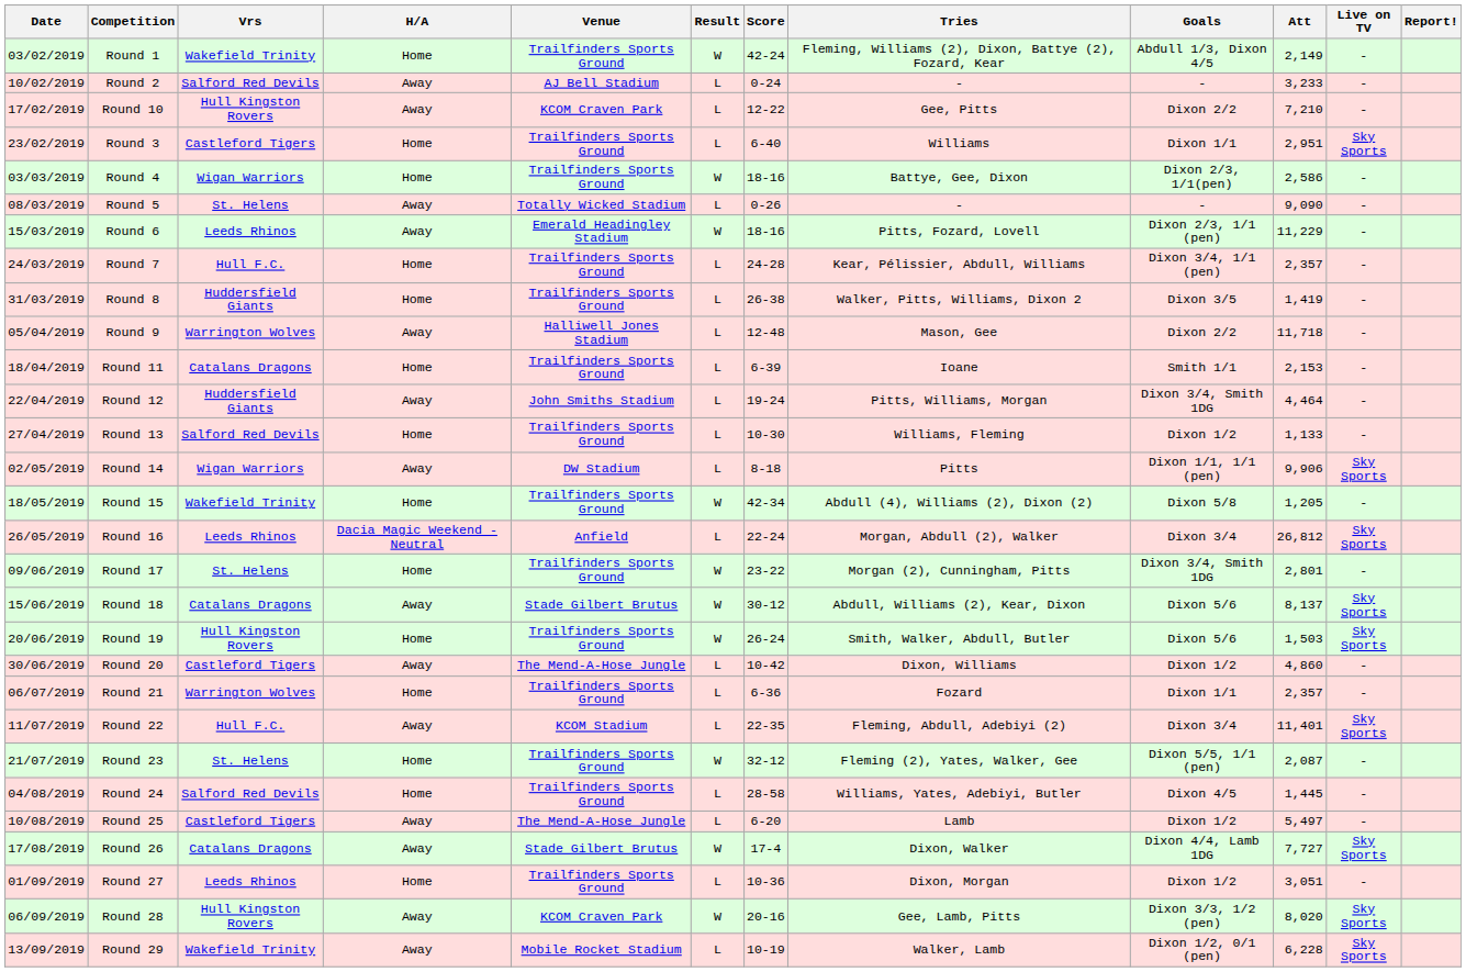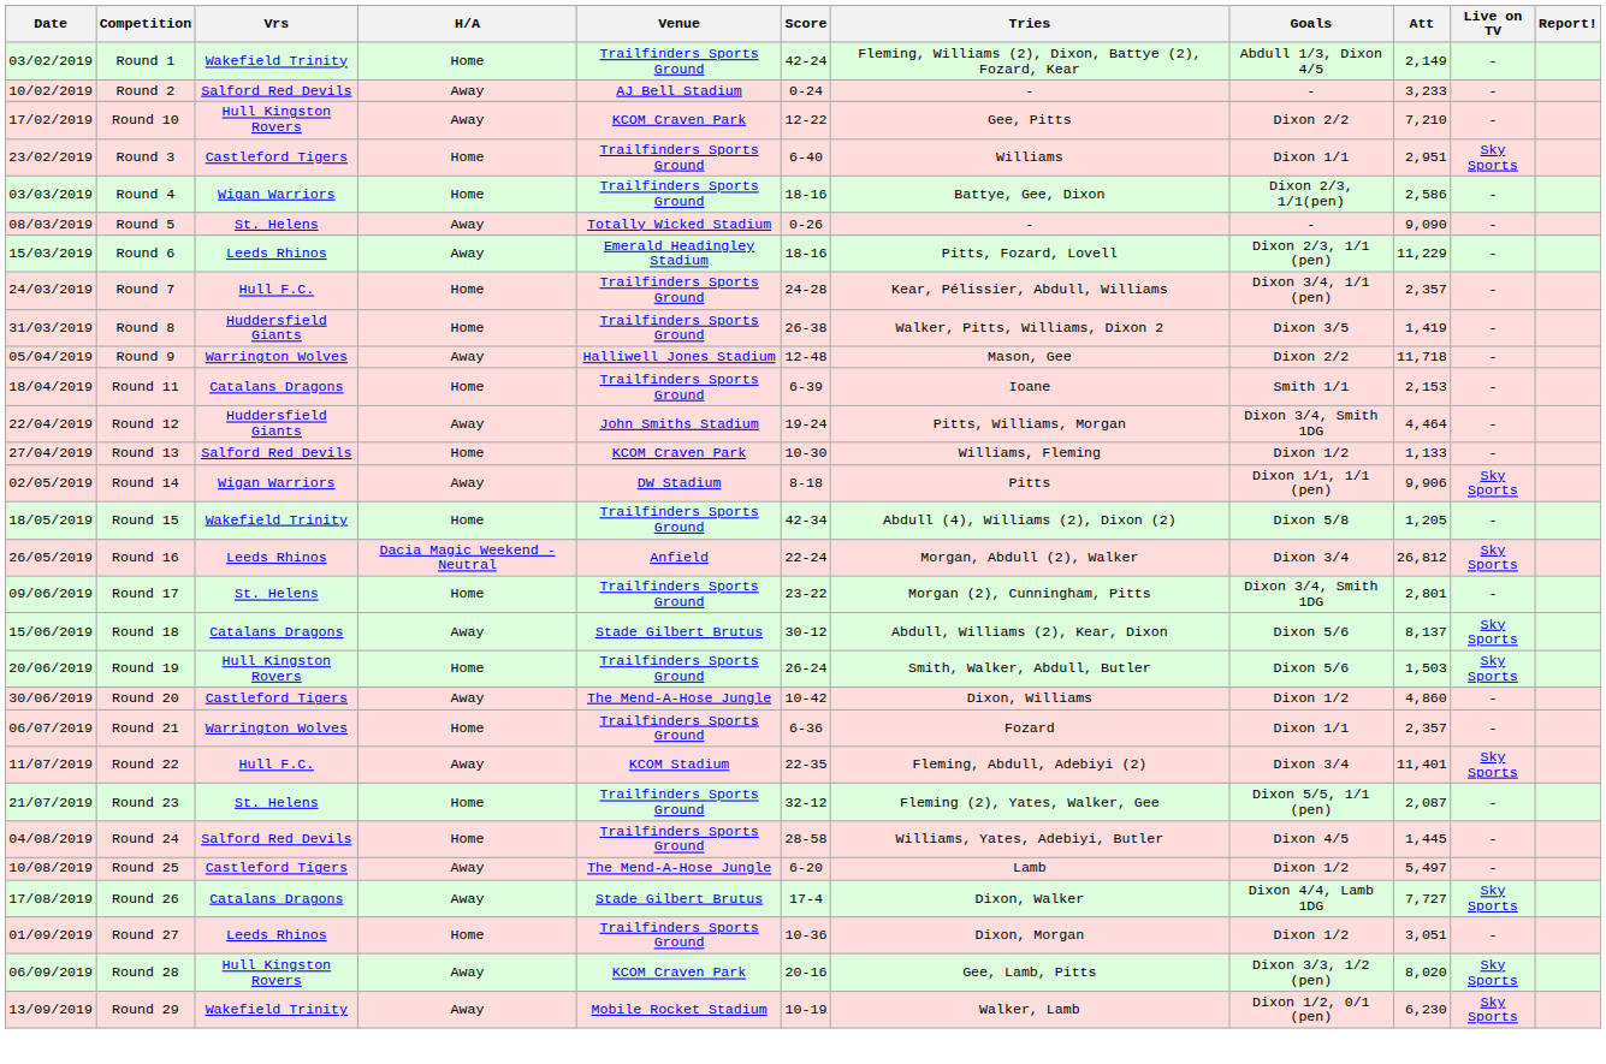 <table class="wikitable" style="font-size:85%;" width="100%">
 <tr>
 <th>Date</th>
 <th>Competition</th>
 <th>Vrs</th>
 <th>H/A</th>
 <th>Venue</th>
-<th>Result</th>
 <th>Score</th>
 <th>Tries</th>
 <th>Goals</th>
 <th>Att</th>
 <th>Live on TV</th>
 <th>Report!</th>
 </tr>
 <tr style="background:#ddffdd;" width=20 | >
 <td align=center>03/02/2019</td>
 <td align=center>Round 1</td>
 <td align=center><a href='#'>Wakefield Trinity</a></td>
 <td align=center>Home</td>
 <td align=center><a href='#'>Trailfinders Sports Ground</a></td>
-<td align=center>W</td>
 <td align=center>42-24</td>
 <td align=center>Fleming, Williams (2), Dixon, Battye (2), Fozard, Kear</td>
 <td align=center>Abdull 1/3, Dixon 4/5</td>
 <td align=right>2,149</td>
 <td align=center>-</td>
 <td align=center> </td>
 </tr>
 <tr style="background:#ffdddd;" width=20 | >
 <td align=center>10/02/2019</td>
 <td align=center>Round 2</td>
 <td align=center> <a href='#'>Salford Red Devils</a></td>
 <td align=center>Away</td>
 <td align=center><a href='#'>AJ Bell Stadium</a></td>
-<td align=center>L</td>
 <td align=center>0-24</td>
 <td align=center>-</td>
 <td align=center>-</td>
 <td align=right>3,233</td>
 <td align=center>-</td>
 <td align=center> </td>
 </tr>
 <tr style="background:#ffdddd;" width=20 | >
 <td align=center>17/02/2019</td>
 <td align=center>Round 10</td>
 <td align=center> <a href='#'>Hull Kingston Rovers</a></td>
 <td align=center>Away</td>
 <td align=center><a href='#'>KCOM Craven Park</a></td>
-<td align=center>L</td>
 <td align=center>12-22</td>
 <td align=center>Gee, Pitts</td>
 <td align=center>Dixon 2/2</td>
 <td align=right>7,210</td>
 <td align=center>-</td>
 <td align=center></td>
 </tr>
 <tr style="background:#ffdddd;" width=20 | >
 <td align=center>23/02/2019</td>
 <td align=center>Round 3</td>
 <td align=center> <a href='#'>Castleford Tigers</a></td>
 <td align=center>Home</td>
 <td align=center><a href='#'>Trailfinders Sports Ground</a></td>
-<td align=center>L</td>
 <td align=center>6-40</td>
 <td align=center>Williams</td>
 <td align=center>Dixon 1/1</td>
 <td align=right>2,951</td>
 <td align=center><a href='#'>Sky Sports</a></td>
 <td align=center> </td>
 </tr>
 <tr style="background:#ddffdd;" width=20 | >
 <td align=center>03/03/2019</td>
 <td align=center>Round 4</td>
 <td align=center> <a href='#'>Wigan Warriors</a></td>
 <td align=center>Home</td>
 <td align=center><a href='#'>Trailfinders Sports Ground</a></td>
-<td align=center>W</td>
 <td align=center>18-16</td>
 <td align=center>Battye, Gee, Dixon</td>
 <td align=center>Dixon 2/3, 1/1(pen)</td>
 <td align=right>2,586</td>
 <td align=center>-</td>
 <td align=center> </td>
 </tr>
 <tr style="background:#ffdddd;" width=20 | >
 <td align=center>08/03/2019</td>
 <td align=center>Round 5</td>
 <td align=center> <a href='#'>St. Helens</a></td>
 <td align=center>Away</td>
 <td align=center><a href='#'>Totally Wicked Stadium</a></td>
-<td align=center>L</td>
 <td align=center>0-26</td>
 <td align=center>-</td>
 <td align=center>-</td>
 <td align=right>9,090</td>
 <td align=center>-</td>
 <td align=center> </td>
 </tr>
 <tr style="background:#ddffdd;" width=20 | >
 <td align=center>15/03/2019</td>
 <td align=center>Round 6</td>
 <td align=center> <a href='#'>Leeds Rhinos</a></td>
 <td align=center>Away</td>
 <td align=center><a href='#'>Emerald Headingley Stadium</a></td>
-<td align=center>W</td>
 <td align=center>18-16</td>
 <td align=center>Pitts, Fozard, Lovell</td>
 <td align=center>Dixon 2/3, 1/1 (pen)</td>
 <td align=right>11,229</td>
 <td align=center>-</td>
 <td align=center> </td>
 </tr>
 <tr style="background:#ffdddd;" width=20 | >
 <td align=center>24/03/2019</td>
 <td align=center>Round 7</td>
 <td align=center> <a href='#'>Hull F.C.</a></td>
 <td align=center>Home</td>
 <td align=center><a href='#'>Trailfinders Sports Ground</a></td>
-<td align=center>L</td>
 <td align=center>24-28</td>
 <td align=center>Kear, Pélissier, Abdull, Williams</td>
 <td align=center>Dixon 3/4, 1/1 (pen)</td>
 <td align=right>2,357</td>
 <td align=center>-</td>
 <td align=center> </td>
 </tr>
 <tr style="background:#ffdddd;" width=20 | >
 <td align=center>31/03/2019</td>
 <td align=center>Round 8</td>
 <td align=center> <a href='#'>Huddersfield Giants</a></td>
 <td align=center>Home</td>
 <td align=center><a href='#'>Trailfinders Sports Ground</a></td>
-<td align=center>L</td>
 <td align=center>26-38</td>
 <td align=center>Walker, Pitts, Williams, Dixon 2</td>
 <td align=center>Dixon 3/5</td>
 <td align=right>1,419</td>
 <td align=center>-</td>
 <td align=center> </td>
 </tr>
 <tr style="background:#ffdddd;" width=20 | >
 <td align=center>05/04/2019</td>
 <td align=center>Round 9</td>
 <td align=center> <a href='#'>Warrington Wolves</a></td>
 <td align=center>Away</td>
 <td align=center><a href='#'>Halliwell Jones Stadium</a></td>
-<td align=center>L</td>
 <td align=center>12-48</td>
 <td align=center>Mason, Gee</td>
 <td align=center>Dixon 2/2</td>
 <td align=right>11,718</td>
 <td align=center>-</td>
 <td align=center> </td>
 </tr>
 <tr style="background:#ffdddd;" width=20 | >
 <td align=center>18/04/2019</td>
 <td align=center>Round 11</td>
 <td align=center> <a href='#'>Catalans Dragons</a></td>
 <td align=center>Home</td>
 <td align=center><a href='#'>Trailfinders Sports Ground</a></td>
-<td align=center>L</td>
 <td align=center>6-39</td>
 <td align=center>Ioane</td>
 <td align=center>Smith 1/1</td>
 <td align=right>2,153</td>
 <td align=center>-</td>
 <td align=center> </td>
 </tr>
 <tr style="background:#ffdddd;" width=20 | >
 <td align=center>22/04/2019</td>
 <td align=center>Round 12</td>
 <td align=center> <a href='#'>Huddersfield Giants</a></td>
 <td align=center>Away</td>
 <td align=center><a href='#'>John Smiths Stadium</a></td>
-<td align=center>L</td>
 <td align=center>19-24</td>
 <td align=center>Pitts, Williams, Morgan</td>
 <td align=center>Dixon 3/4, Smith 1DG</td>
 <td align=right>4,464</td>
 <td align=center>-</td>
 <td align=center> </td>
 </tr>
 <tr style="background:#ffdddd;" width=20 | >
 <td align=center>27/04/2019</td>
 <td align=center>Round 13</td>
 <td align=center> <a href='#'>Salford Red Devils</a></td>
 <td align=center>Home</td>
-<td align=center><a href='#'>Trailfinders Sports Ground</a></td>
-<td align=center>L</td>
+<td align=center><a href='#'>KCOM Craven Park</a></td>
 <td align=center>10-30</td>
 <td align=center>Williams, Fleming</td>
 <td align=center>Dixon 1/2</td>
 <td align=right>1,133</td>
 <td align=center>-</td>
 <td align=center> </td>
 </tr>
 <tr style="background:#ffdddd;" width=20 | >
 <td align=center>02/05/2019</td>
 <td align=center>Round 14</td>
 <td align=center> <a href='#'>Wigan Warriors</a></td>
 <td align=center>Away</td>
 <td align=center><a href='#'>DW Stadium</a></td>
-<td align=center>L</td>
 <td align=center>8-18</td>
 <td align=center>Pitts</td>
 <td align=center>Dixon 1/1, 1/1 (pen)</td>
 <td align=right>9,906</td>
 <td align=center><a href='#'>Sky Sports</a></td>
 <td align=center> </td>
 </tr>
 <tr style="background:#ddffdd;" width=20 | >
 <td align=center>18/05/2019</td>
 <td align=center>Round 15</td>
 <td align=center><a href='#'>Wakefield Trinity</a></td>
 <td align=center>Home</td>
 <td align=center><a href='#'>Trailfinders Sports Ground</a></td>
-<td align=center>W</td>
 <td align=center>42-34</td>
 <td align=center>Abdull (4), Williams (2), Dixon (2)</td>
 <td align=center>Dixon 5/8</td>
 <td align=right>1,205</td>
 <td align=center>-</td>
 <td align=center> </td>
 </tr>
 <tr style="background:#ffdddd;" width=20 | >
 <td align=center>26/05/2019</td>
 <td align=center>Round 16</td>
 <td align=center> <a href='#'>Leeds Rhinos</a></td>
 <td align=center><a href='#'>Dacia Magic Weekend - Neutral</a></td>
 <td align=center><a href='#'>Anfield</a></td>
-<td align=center>L</td>
 <td align=center>22-24</td>
 <td align=center>Morgan, Abdull (2), Walker</td>
 <td align=center>Dixon 3/4</td>
 <td align=right>26,812</td>
 <td align=center><a href='#'>Sky Sports</a></td>
 <td align=center> </td>
 </tr>
 <tr style="background:#ddffdd;" width=20 | >
 <td align=center>09/06/2019</td>
 <td align=center>Round 17</td>
 <td align=center> <a href='#'>St. Helens</a></td>
 <td align=center>Home</td>
 <td align=center><a href='#'>Trailfinders Sports Ground</a></td>
-<td align=center>W</td>
 <td align=center>23-22 </td>
 <td align=center>Morgan (2), Cunningham, Pitts</td>
 <td align=center>Dixon 3/4, Smith 1DG</td>
 <td align=right>2,801</td>
 <td align=center>-</td>
 <td align=center> </td>
 </tr>
 <tr style="background:#ddffdd;" width=20 | >
 <td align=center>15/06/2019</td>
 <td align=center>Round 18</td>
 <td align=center> <a href='#'>Catalans Dragons</a></td>
 <td align=center>Away</td>
 <td align=center><a href='#'>Stade Gilbert Brutus</a></td>
-<td align=center>W</td>
 <td align=center>30-12</td>
 <td align=center>Abdull, Williams (2), Kear, Dixon</td>
 <td align=center>Dixon 5/6</td>
 <td align=right>8,137</td>
 <td align=center><a href='#'>Sky Sports</a></td>
 <td align=center> </td>
 </tr>
 <tr style="background:#ddffdd;" width=20 | >
 <td align=center>20/06/2019</td>
 <td align=center>Round 19</td>
 <td align=center> <a href='#'>Hull Kingston Rovers</a></td>
 <td align=center>Home</td>
 <td align=center><a href='#'>Trailfinders Sports Ground</a></td>
-<td align=center>W</td>
 <td align=center>26-24</td>
 <td align=center>Smith, Walker, Abdull, Butler</td>
 <td align=center>Dixon 5/6</td>
 <td align=right>1,503</td>
 <td align=center><a href='#'>Sky Sports</a></td>
 <td align=center> </td>
 </tr>
 <tr style="background:#ffdddd;" width=20 | >
 <td align=center>30/06/2019</td>
 <td align=center>Round 20</td>
 <td align=center> <a href='#'>Castleford Tigers</a></td>
 <td align=center>Away</td>
 <td align=center><a href='#'>The Mend-A-Hose Jungle</a></td>
-<td align=center>L</td>
 <td align=center>10-42</td>
 <td align=center>Dixon, Williams</td>
 <td align=center>Dixon 1/2</td>
 <td align=right>4,860</td>
 <td align=center>-</td>
 <td align=center> </td>
 </tr>
 <tr style="background:#ffdddd;" width=20 | >
 <td align=center>06/07/2019</td>
 <td align=center>Round 21</td>
 <td align=center> <a href='#'>Warrington Wolves</a></td>
 <td align=center>Home</td>
 <td align=center><a href='#'>Trailfinders Sports Ground</a></td>
-<td align=center>L</td>
 <td align=center>6-36</td>
 <td align=center>Fozard</td>
 <td align=center>Dixon 1/1</td>
 <td align=right>2,357</td>
 <td align=center>-</td>
 <td align=center> </td>
 </tr>
 <tr style="background:#ffdddd;" width=20 | >
 <td align=center>11/07/2019</td>
 <td align=center>Round 22</td>
 <td align=center> <a href='#'>Hull F.C.</a></td>
 <td align=center>Away</td>
 <td align=center><a href='#'>KCOM Stadium</a></td>
-<td align=center>L</td>
 <td align=center>22-35</td>
 <td align=center>Fleming, Abdull, Adebiyi (2)</td>
 <td align=center>Dixon 3/4</td>
 <td align=right>11,401</td>
 <td align=center><a href='#'>Sky Sports</a></td>
 <td align=center> </td>
 </tr>
 <tr style="background:#ddffdd;" width=20 | >
 <td align=center>21/07/2019</td>
 <td align=center>Round 23</td>
 <td align=center> <a href='#'>St. Helens</a></td>
 <td align=center>Home</td>
 <td align=center><a href='#'>Trailfinders Sports Ground</a></td>
-<td align=center>W</td>
 <td align=center>32-12</td>
 <td align=center>Fleming (2), Yates, Walker, Gee</td>
 <td align=center>Dixon 5/5, 1/1 (pen)</td>
 <td align=right>2,087</td>
 <td align=center>-</td>
 <td align=center> </td>
 </tr>
 <tr style="background:#ffdddd;" width=20 | >
 <td align=center>04/08/2019</td>
 <td align=center>Round 24</td>
 <td align=center> <a href='#'>Salford Red Devils</a></td>
 <td align=center>Home</td>
 <td align=center><a href='#'>Trailfinders Sports Ground</a></td>
-<td align=center>L</td>
 <td align=center>28-58</td>
 <td align=center>Williams, Yates, Adebiyi, Butler</td>
 <td align=center>Dixon 4/5</td>
 <td align=right>1,445</td>
 <td align=center>-</td>
 <td align=center> </td>
 </tr>
 <tr style="background:#ffdddd;" width=20 | >
 <td align=center>10/08/2019</td>
 <td align=center>Round 25</td>
 <td align=center> <a href='#'>Castleford Tigers</a></td>
 <td align=center>Away</td>
 <td align=center><a href='#'>The Mend-A-Hose Jungle</a></td>
-<td align=center>L</td>
 <td align=center>6-20</td>
 <td align=center>Lamb</td>
 <td align=center>Dixon 1/2</td>
 <td align=right>5,497</td>
 <td align=center>-</td>
 <td align=center> </td>
 </tr>
 <tr style="background:#ddffdd;" width=20 | >
 <td align=center>17/08/2019</td>
 <td align=center>Round 26</td>
 <td align=center> <a href='#'>Catalans Dragons</a></td>
 <td align=center>Away</td>
 <td align=center><a href='#'>Stade Gilbert Brutus</a></td>
-<td align=center>W</td>
 <td align=center>17-4</td>
 <td align=center>Dixon, Walker</td>
 <td align=center>Dixon 4/4, Lamb 1DG</td>
 <td align=right>7,727</td>
 <td align=center><a href='#'>Sky Sports</a></td>
 <td align=center> </td>
 </tr>
 <tr style="background:#ffdddd;" width=20 | >
 <td align=center>01/09/2019</td>
 <td align=center>Round 27</td>
 <td align=center> <a href='#'>Leeds Rhinos</a></td>
 <td align=center>Home</td>
 <td align=center><a href='#'>Trailfinders Sports Ground</a></td>
-<td align=center>L</td>
 <td align=center>10-36</td>
 <td align=center>Dixon, Morgan</td>
 <td align=center>Dixon 1/2</td>
 <td align=right>3,051</td>
 <td align=center>-</td>
 <td align=center> </td>
 </tr>
 <tr style="background:#ddffdd;" width=20 | >
 <td align=center>06/09/2019</td>
 <td align=center>Round 28</td>
 <td align=center> <a href='#'>Hull Kingston Rovers</a></td>
 <td align=center>Away</td>
 <td align=center><a href='#'>KCOM Craven Park</a></td>
-<td align=center>W</td>
 <td align=center>20-16</td>
 <td align=center>Gee, Lamb, Pitts</td>
 <td align=center>Dixon 3/3, 1/2 (pen)</td>
 <td align=right>8,020</td>
 <td align=center><a href='#'>Sky Sports</a></td>
 <td align=center> </td>
 </tr>
 <tr style="background:#ffdddd;" width=20 | >
 <td align=center>13/09/2019</td>
 <td align=center>Round 29</td>
 <td align=center> <a href='#'>Wakefield Trinity</a></td>
 <td align=center>Away</td>
 <td align=center><a href='#'>Mobile Rocket Stadium</a></td>
-<td align=center>L</td>
 <td align=center>10-19</td>
 <td align=center>Walker, Lamb</td>
 <td align=center>Dixon 1/2, 0/1 (pen)</td>
-<td align=right>6,228</td>
+<td align=right>6,230</td>
 <td align=center><a href='#'>Sky Sports</a></td>
 <td align=center> </td>
 </tr>
 </table>
